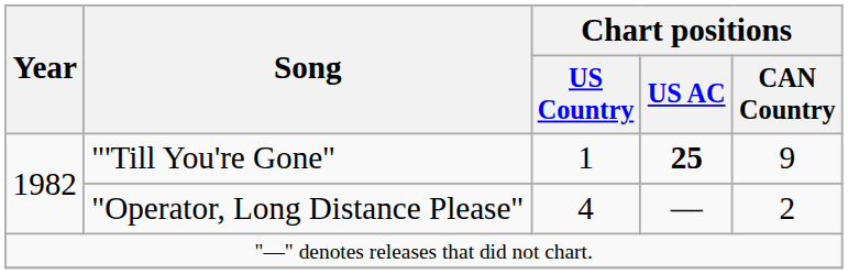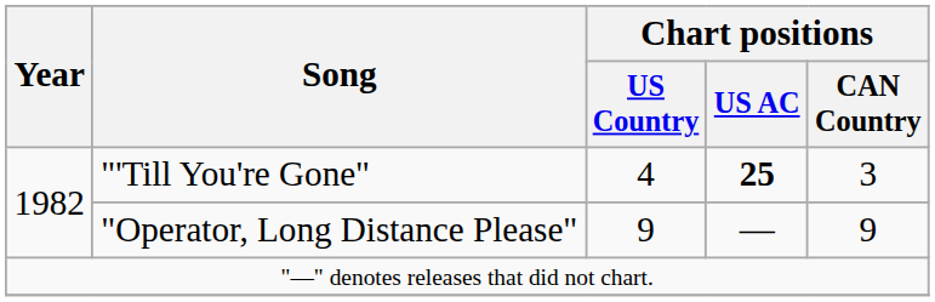 <table class="wikitable" style="text-align:center;">
 <tr>
 <th rowspan="2">Year</th>
 <th rowspan="2">Song</th>
 <th colspan="3">Chart positions</th>
 </tr>
 <tr style="font-size:smaller;">
 <th width="40"><a href='#'>US Country</a></th>
 <th width="40"><a href='#'>US AC</a></th>
 <th width="40">CAN Country</th>
 </tr>
 <tr>
 <td rowspan="2">1982</td>
 <td align="left">"'Till You're Gone"</td>
-<td>1</td>
+<td>4</td>
 <td><strong>25</strong></td>
-<td>9</td>
+<td>3</td>
 </tr>
 <tr>
 <td align="left">"Operator, Long Distance Please"</td>
-<td>4</td>
+<td>9</td>
 <td>—</td>
-<td>2</td>
+<td>9</td>
 </tr>
 <tr>
 <td align="center" colspan="5" style="font-size: 8pt">"—" denotes releases that did not chart.</td>
 </tr>
 <tr>
 </tr>
 </table>
